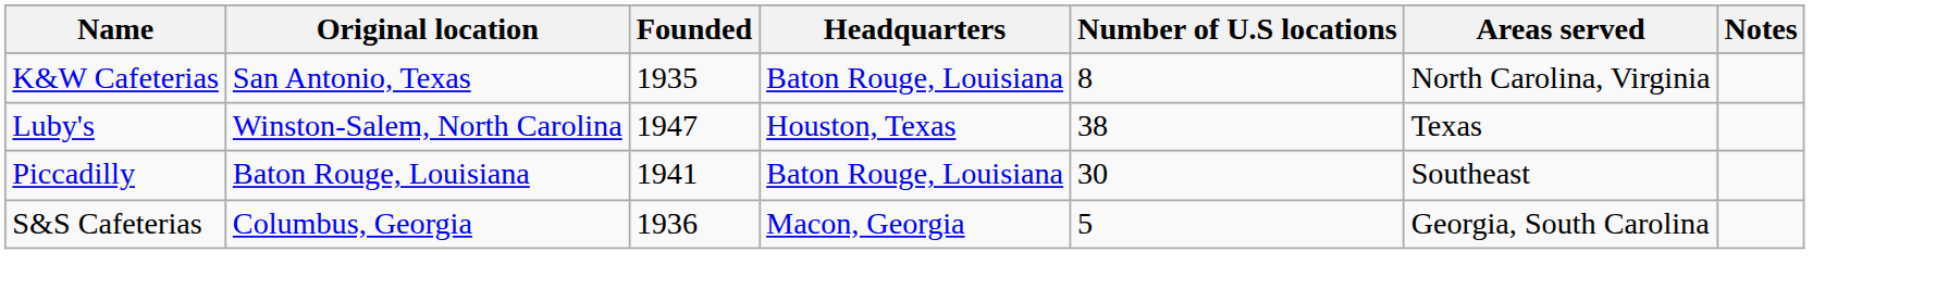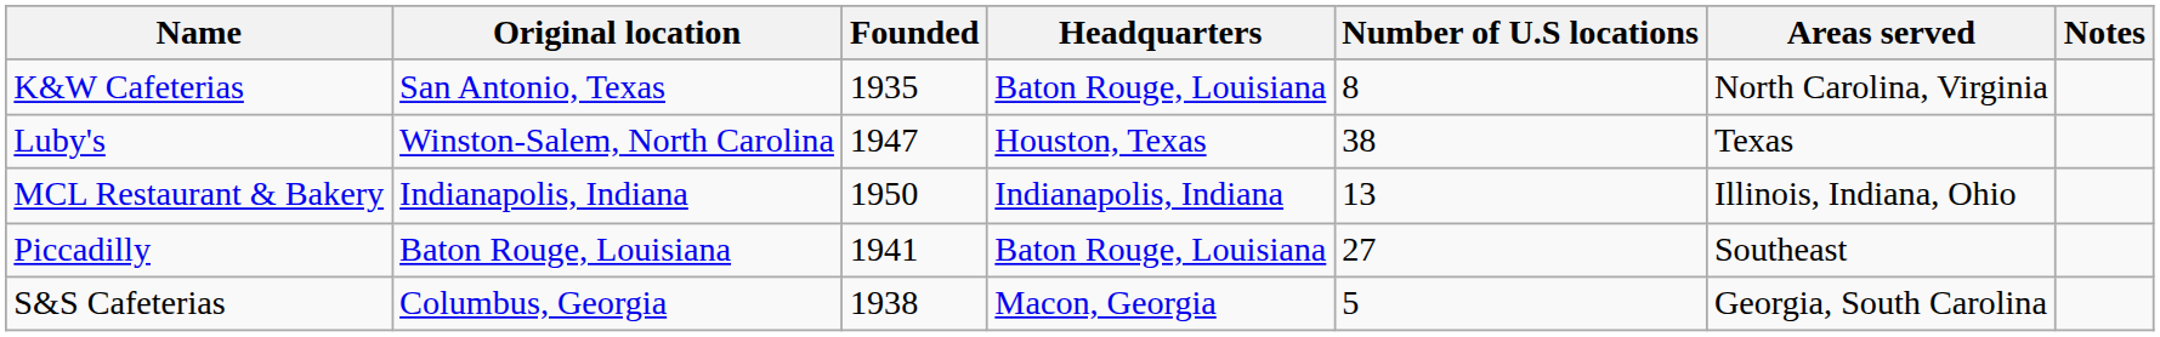 <table class="wikitable sortable">
 <tr>
 <th>Name</th>
 <th>Original location</th>
 <th>Founded</th>
 <th>Headquarters</th>
 <th data-sort-type="number">Number of U.S locations</th>
 <th>Areas served</th>
 <th>Notes</th>
 </tr>
 <tr>
 <td><a href='#'>K&W Cafeterias</a></td>
 <td><a href='#'>San Antonio, Texas</a></td>
 <td>1935</td>
 <td><a href='#'>Baton Rouge, Louisiana</a></td>
 <td>8</td>
 <td>North Carolina, Virginia</td>
 <td></td>
 </tr>
 <tr>
 <td><a href='#'>Luby's</a></td>
 <td><a href='#'>Winston-Salem, North Carolina</a></td>
 <td>1947</td>
 <td><a href='#'>Houston, Texas</a></td>
 <td>38</td>
 <td>Texas</td>
 <td></td>
 </tr>
 <tr>
+<td><a href='#'>MCL Restaurant & Bakery</a></td>
+<td><a href='#'>Indianapolis, Indiana</a></td>
+<td>1950</td>
+<td><a href='#'>Indianapolis, Indiana</a></td>
+<td>13</td>
+<td>Illinois, Indiana, Ohio</td>
+<td></td>
+</tr>
+<tr>
 <td><a href='#'>Piccadilly</a></td>
 <td><a href='#'>Baton Rouge, Louisiana</a></td>
 <td>1941</td>
 <td><a href='#'>Baton Rouge, Louisiana</a></td>
-<td>30</td>
+<td>27</td>
 <td>Southeast</td>
 <td></td>
 </tr>
 <tr>
 <td>S&S Cafeterias</td>
 <td><a href='#'>Columbus, Georgia</a></td>
-<td>1936</td>
+<td>1938</td>
 <td><a href='#'>Macon, Georgia</a></td>
 <td>5</td>
 <td>Georgia, South Carolina</td>
 <td></td>
 </tr>
 </table>
